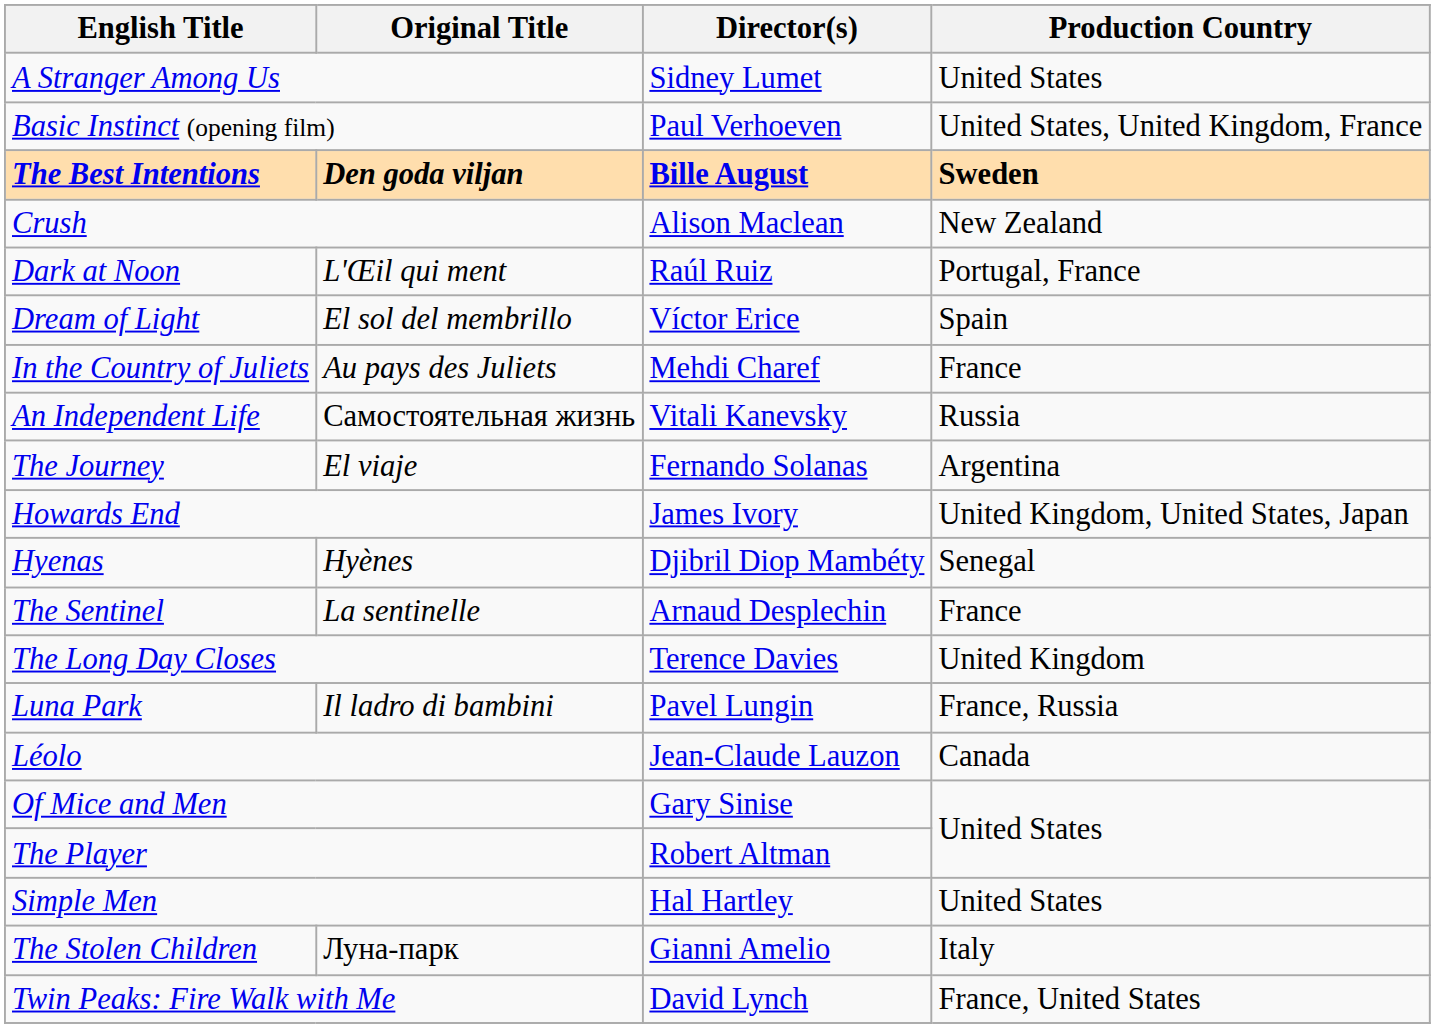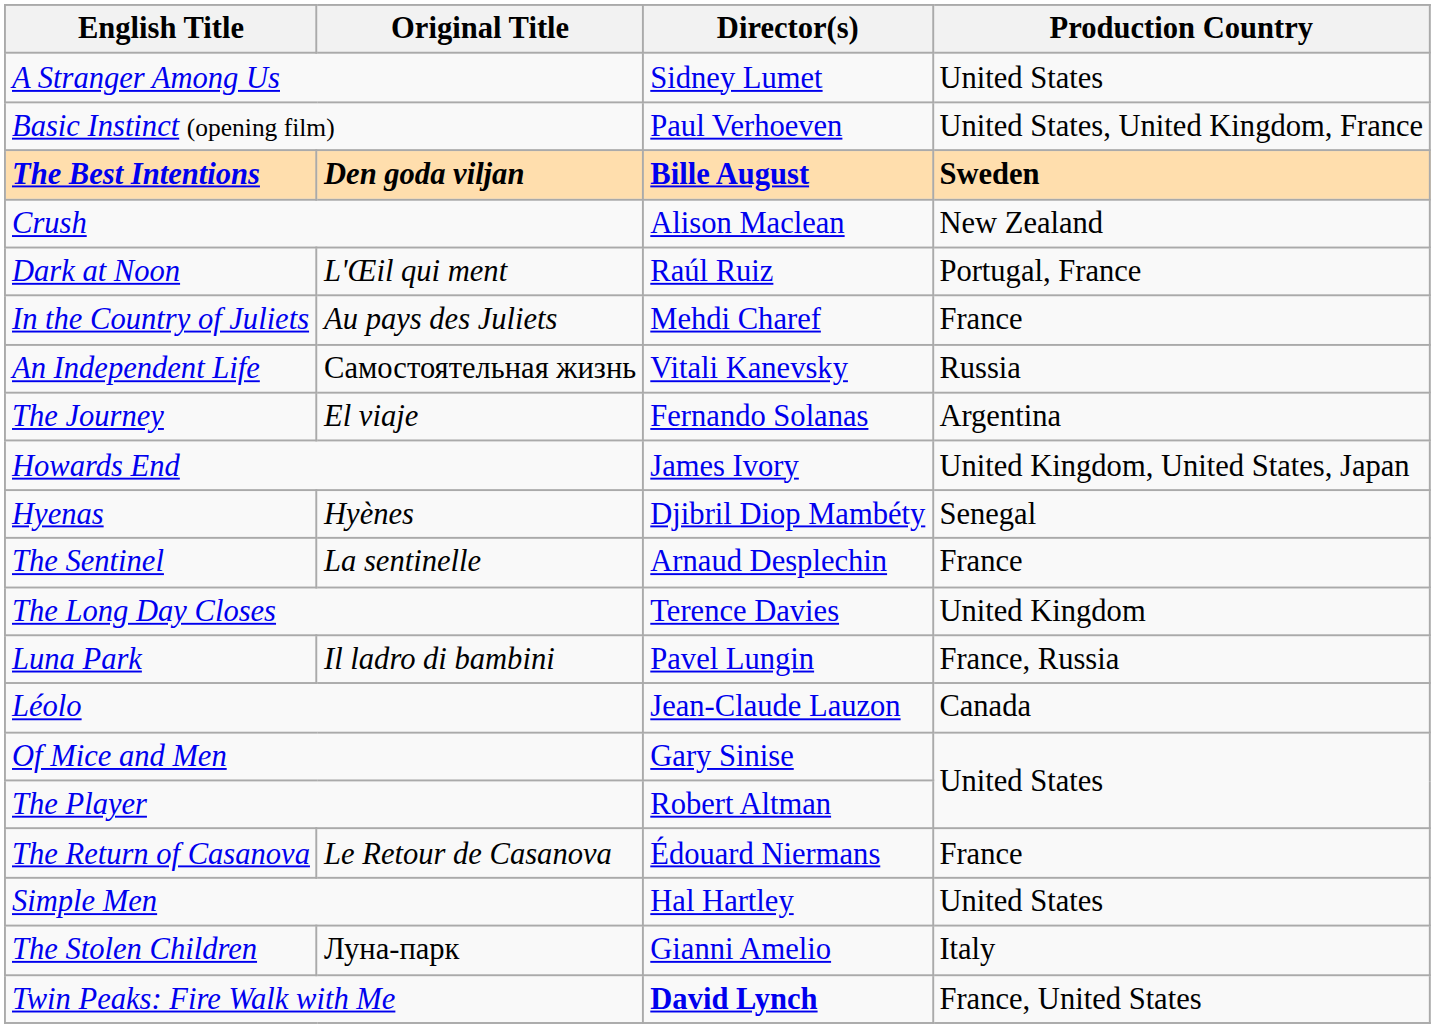 <table class="wikitable">
 <tr>
 <th>English Title</th>
 <th>Original Title</th>
 <th>Director(s)</th>
 <th>Production Country</th>
 </tr>
 <tr>
 <td colspan="2"><em><a href='#'>A Stranger Among Us</a></em></td>
 <td><a href='#'>Sidney Lumet</a></td>
 <td>United States</td>
 </tr>
 <tr>
 <td colspan="2"><em><a href='#'>Basic Instinct</a></em> <small>(opening film)</small></td>
 <td><a href='#'>Paul Verhoeven</a></td>
 <td>United States, United Kingdom, France</td>
 </tr>
 <tr style="background:#FFDEAD;">
 <td><strong><em><a href='#'>The Best Intentions</a></em></strong></td>
 <td><strong><em>Den goda viljan</em></strong></td>
 <td><strong><a href='#'>Bille August</a></strong></td>
 <td><strong>Sweden</strong></td>
 </tr>
 <tr>
 <td colspan="2"><em><a href='#'>Crush</a></em></td>
 <td><a href='#'>Alison Maclean</a></td>
 <td>New Zealand</td>
 </tr>
 <tr>
 <td><em><a href='#'>Dark at Noon</a></em></td>
 <td><em>L'Œil qui ment</em></td>
 <td><a href='#'>Raúl Ruiz</a></td>
 <td>Portugal, France</td>
-</tr>
-<tr>
-<td><em><a href='#'>Dream of Light</a></em></td>
-<td><em>El sol del membrillo</em></td>
-<td><a href='#'>Víctor Erice</a></td>
-<td>Spain</td>
 </tr>
 <tr>
 <td><em><a href='#'>In the Country of Juliets</a></em></td>
 <td><em>Au pays des Juliets</em></td>
 <td><a href='#'>Mehdi Charef</a></td>
 <td>France</td>
 </tr>
 <tr>
 <td><em><a href='#'>An Independent Life</a></em></td>
 <td>Самостоятельная жизнь</td>
 <td><a href='#'>Vitali Kanevsky</a></td>
 <td>Russia</td>
 </tr>
 <tr>
 <td><em><a href='#'>The Journey</a></em></td>
 <td><em>El viaje</em></td>
 <td><a href='#'>Fernando Solanas</a></td>
 <td>Argentina</td>
 </tr>
 <tr>
 <td colspan="2"><em><a href='#'>Howards End</a></em></td>
 <td><a href='#'>James Ivory</a></td>
 <td>United Kingdom, United States, Japan</td>
 </tr>
 <tr>
 <td><em><a href='#'>Hyenas</a></em></td>
 <td><em>Hyènes</em></td>
 <td><a href='#'>Djibril Diop Mambéty</a></td>
 <td>Senegal</td>
 </tr>
 <tr>
 <td><em><a href='#'>The Sentinel</a></em></td>
 <td><em>La sentinelle</em></td>
 <td><a href='#'>Arnaud Desplechin</a></td>
 <td>France</td>
 </tr>
 <tr>
 <td colspan="2"><em><a href='#'>The Long Day Closes</a></em></td>
 <td><a href='#'>Terence Davies</a></td>
 <td>United Kingdom</td>
 </tr>
 <tr>
 <td><em><a href='#'>Luna Park</a></em></td>
 <td><em>Il ladro di bambini</em></td>
 <td><a href='#'>Pavel Lungin</a></td>
 <td>France, Russia</td>
 </tr>
 <tr>
 <td colspan="2"><em><a href='#'>Léolo</a></em></td>
 <td><a href='#'>Jean-Claude Lauzon</a></td>
 <td>Canada</td>
 </tr>
 <tr>
 <td colspan="2"><em><a href='#'>Of Mice and Men</a></em></td>
 <td><a href='#'>Gary Sinise</a></td>
 <td rowspan="2">United States</td>
 </tr>
 <tr>
 <td colspan="2"><em><a href='#'>The Player</a></em></td>
 <td><a href='#'>Robert Altman</a></td>
 </tr>
 <tr>
+<td><em><a href='#'>The Return of Casanova</a></em></td>
+<td><em>Le Retour de Casanova</em></td>
+<td><a href='#'>Édouard Niermans</a></td>
+<td>France</td>
+</tr>
+<tr>
 <td colspan="2"><em><a href='#'>Simple Men</a></em></td>
 <td><a href='#'>Hal Hartley</a></td>
 <td>United States</td>
 </tr>
 <tr>
 <td><em><a href='#'>The Stolen Children</a></em></td>
 <td>Луна-парк</td>
 <td><a href='#'>Gianni Amelio</a></td>
 <td>Italy</td>
 </tr>
 <tr>
 <td colspan="2"><em><a href='#'>Twin Peaks: Fire Walk with Me</a></em></td>
-<td><a href='#'>David Lynch</a></td>
+<td><strong><a href='#'>David Lynch</a></strong></td>
 <td>France, United States</td>
 </tr>
 </table>
